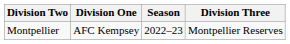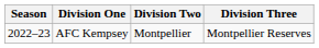 <table class="wikitable" style="textalign-center">
 <tr>
+<th>Season</th>
+<th>Division One</th>
 <th>Division Two</th>
-<th>Division One</th>
-<th>Season</th>
 <th>Division Three</th>
 </tr>
 <tr>
+<td>2022–23</td>
+<td>AFC Kempsey</td>
 <td>Montpellier</td>
-<td>AFC Kempsey</td>
-<td>2022–23</td>
 <td>Montpellier Reserves</td>
 </tr>
 </table>
